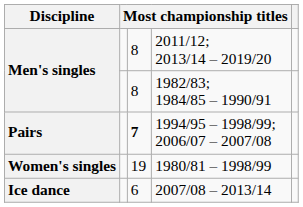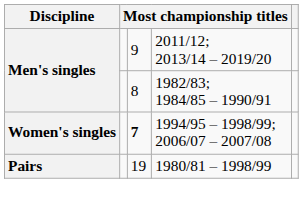 <table class="wikitable unsortable" style="text-align:left">
 <tr>
 <th scope="col">Discipline</th>
 <th colspan="3" scope="col">Most championship titles</th>
 <th></th>
 </tr>
 <tr>
 <th rowspan="2" scope="row" style="text-align:left">Men's singles</th>
 <td></td>
-<td>8</td>
+<td>9</td>
 <td>2011/12;<br>2013/14 – 2019/20</td>
 <td></td>
 </tr>
 <tr>
 <td></td>
 <td>8</td>
 <td>1982/83;<br>1984/85 – 1990/91</td>
 <td></td>
 </tr>
 <tr>
-<th scope="row" style="text-align:left">Pairs</th>
+<th scope="row" style="text-align:left">Women's singles</th>
 <td></td>
 <td><strong>7</strong></td>
 <td>1994/95 – 1998/99;<br>2006/07 – 2007/08</td>
 <td></td>
 </tr>
 <tr>
-<th scope="row" style="text-align:left">Women's singles</th>
+<th scope="row" style="text-align:left">Pairs</th>
 <td></td>
 <td>19</td>
 <td>1980/81 – 1998/99</td>
 <td></td>
 </tr>
-<tr>
-<th scope="row" style="text-align:left">Ice dance</th>
-<td></td>
-<td>6</td>
-<td>2007/08 – 2013/14</td>
-<td></td>
-</tr>
 </table>
